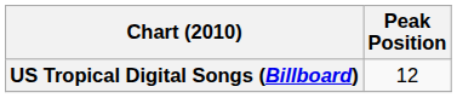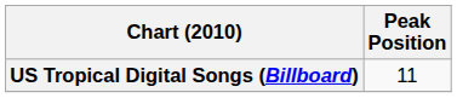 <table class="wikitable plainrowheaders" style="text-align:center;">
 <tr>
 <th scope="col">Chart (2010)</th>
 <th scope="col">Peak <br> Position</th>
 </tr>
 <tr>
 <th scope="row">US Tropical Digital Songs (<em><a href='#'>Billboard</a></em>)</th>
-<td style="text-align:center;">12</td>
+<td style="text-align:center;">11</td>
 </tr>
 <tr>
 </tr>
 </table>
